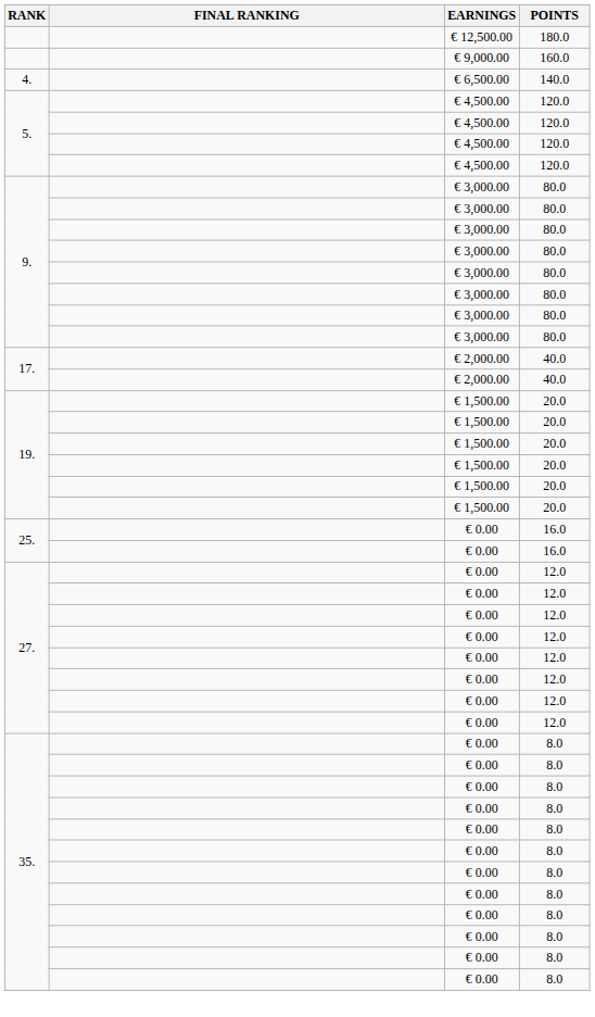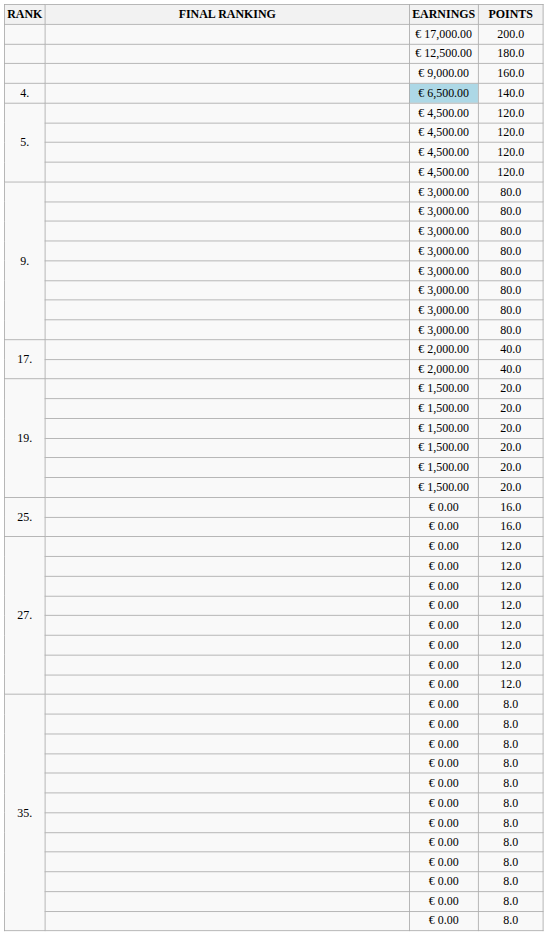 <table class="wikitable" style="border-collapse: collapse; font-size: 90%;">
 <tr>
 <th>RANK</th>
 <th style="width: 30em">FINAL RANKING</th>
 <th style="width: 5em">EARNINGS</th>
 <th style="width: 5em">POINTS</th>
+</tr>
+<tr>
+<td align="center"></td>
+<td></td>
+<td align="center">€ 17,000.00</td>
+<td align="center">200.0</td>
 </tr>
 <tr>
 <td align="center"></td>
 <td></td>
 <td align="center">€ 12,500.00</td>
 <td align="center">180.0</td>
 </tr>
 <tr>
 <td align="center"></td>
 <td></td>
 <td align="center">€ 9,000.00</td>
 <td align="center">160.0</td>
 </tr>
 <tr>
 <td align="center">4.</td>
 <td></td>
-<td align="center">€ 6,500.00</td>
+<td align="center" style="background: lightblue;">€ 6,500.00</td>
 <td align="center">140.0</td>
 </tr>
 <tr>
 <td rowspan=4 align="center">5.</td>
 <td></td>
 <td align="center">€ 4,500.00</td>
 <td align="center">120.0</td>
 </tr>
 <tr>
 <td></td>
 <td align="center">€ 4,500.00</td>
 <td align="center">120.0</td>
 </tr>
 <tr>
 <td></td>
 <td align="center">€ 4,500.00</td>
 <td align="center">120.0</td>
 </tr>
 <tr>
 <td></td>
 <td align="center">€ 4,500.00</td>
 <td align="center">120.0</td>
 </tr>
 <tr>
 <td rowspan=8 align="center">9.</td>
 <td></td>
 <td align="center">€ 3,000.00</td>
 <td align="center">80.0</td>
 </tr>
 <tr>
 <td></td>
 <td align="center">€ 3,000.00</td>
 <td align="center">80.0</td>
 </tr>
 <tr>
 <td></td>
 <td align="center">€ 3,000.00</td>
 <td align="center">80.0</td>
 </tr>
 <tr>
 <td></td>
 <td align="center">€ 3,000.00</td>
 <td align="center">80.0</td>
 </tr>
 <tr>
 <td></td>
 <td align="center">€ 3,000.00</td>
 <td align="center">80.0</td>
 </tr>
 <tr>
 <td></td>
 <td align="center">€ 3,000.00</td>
 <td align="center">80.0</td>
 </tr>
 <tr>
 <td></td>
 <td align="center">€ 3,000.00</td>
 <td align="center">80.0</td>
 </tr>
 <tr>
 <td></td>
 <td align="center">€ 3,000.00</td>
 <td align="center">80.0</td>
 </tr>
 <tr>
 <td rowspan=2 align="center">17.</td>
 <td></td>
 <td align="center">€ 2,000.00</td>
 <td align="center">40.0</td>
 </tr>
 <tr>
 <td></td>
 <td align="center">€ 2,000.00</td>
 <td align="center">40.0</td>
 </tr>
 <tr>
 <td rowspan=6 align="center">19.</td>
 <td></td>
 <td align="center">€ 1,500.00</td>
 <td align="center">20.0</td>
 </tr>
 <tr>
 <td></td>
 <td align="center">€ 1,500.00</td>
 <td align="center">20.0</td>
 </tr>
 <tr>
 <td></td>
 <td align="center">€ 1,500.00</td>
 <td align="center">20.0</td>
 </tr>
 <tr>
 <td></td>
 <td align="center">€ 1,500.00</td>
 <td align="center">20.0</td>
 </tr>
 <tr>
 <td></td>
 <td align="center">€ 1,500.00</td>
 <td align="center">20.0</td>
 </tr>
 <tr>
 <td></td>
 <td align="center">€ 1,500.00</td>
 <td align="center">20.0</td>
 </tr>
 <tr>
 <td rowspan=2 align="center">25.</td>
 <td></td>
 <td align="center">€ 0.00</td>
 <td align="center">16.0</td>
 </tr>
 <tr>
 <td></td>
 <td align="center">€ 0.00</td>
 <td align="center">16.0</td>
 </tr>
 <tr>
 <td rowspan=8 align="center">27.</td>
 <td></td>
 <td align="center">€ 0.00</td>
 <td align="center">12.0</td>
 </tr>
 <tr>
 <td></td>
 <td align="center">€ 0.00</td>
 <td align="center">12.0</td>
 </tr>
 <tr>
 <td></td>
 <td align="center">€ 0.00</td>
 <td align="center">12.0</td>
 </tr>
 <tr>
 <td></td>
 <td align="center">€ 0.00</td>
 <td align="center">12.0</td>
 </tr>
 <tr>
 <td></td>
 <td align="center">€ 0.00</td>
 <td align="center">12.0</td>
 </tr>
 <tr>
 <td></td>
 <td align="center">€ 0.00</td>
 <td align="center">12.0</td>
 </tr>
 <tr>
 <td></td>
 <td align="center">€ 0.00</td>
 <td align="center">12.0</td>
 </tr>
 <tr>
 <td></td>
 <td align="center">€ 0.00</td>
 <td align="center">12.0</td>
 </tr>
 <tr>
 <td rowspan=12 align="center">35.</td>
 <td></td>
 <td align="center">€ 0.00</td>
 <td align="center">8.0</td>
 </tr>
 <tr>
 <td></td>
 <td align="center">€ 0.00</td>
 <td align="center">8.0</td>
 </tr>
 <tr>
 <td></td>
 <td align="center">€ 0.00</td>
 <td align="center">8.0</td>
 </tr>
 <tr>
 <td></td>
 <td align="center">€ 0.00</td>
 <td align="center">8.0</td>
 </tr>
 <tr>
 <td></td>
 <td align="center">€ 0.00</td>
 <td align="center">8.0</td>
 </tr>
 <tr>
 <td></td>
 <td align="center">€ 0.00</td>
 <td align="center">8.0</td>
 </tr>
 <tr>
 <td></td>
 <td align="center">€ 0.00</td>
 <td align="center">8.0</td>
 </tr>
 <tr>
 <td></td>
 <td align="center">€ 0.00</td>
 <td align="center">8.0</td>
 </tr>
 <tr>
 <td></td>
 <td align="center">€ 0.00</td>
 <td align="center">8.0</td>
 </tr>
 <tr>
 <td></td>
 <td align="center">€ 0.00</td>
 <td align="center">8.0</td>
 </tr>
 <tr>
 <td></td>
 <td align="center">€ 0.00</td>
 <td align="center">8.0</td>
 </tr>
 <tr>
 <td></td>
 <td align="center">€ 0.00</td>
 <td align="center">8.0</td>
 </tr>
 </table>
